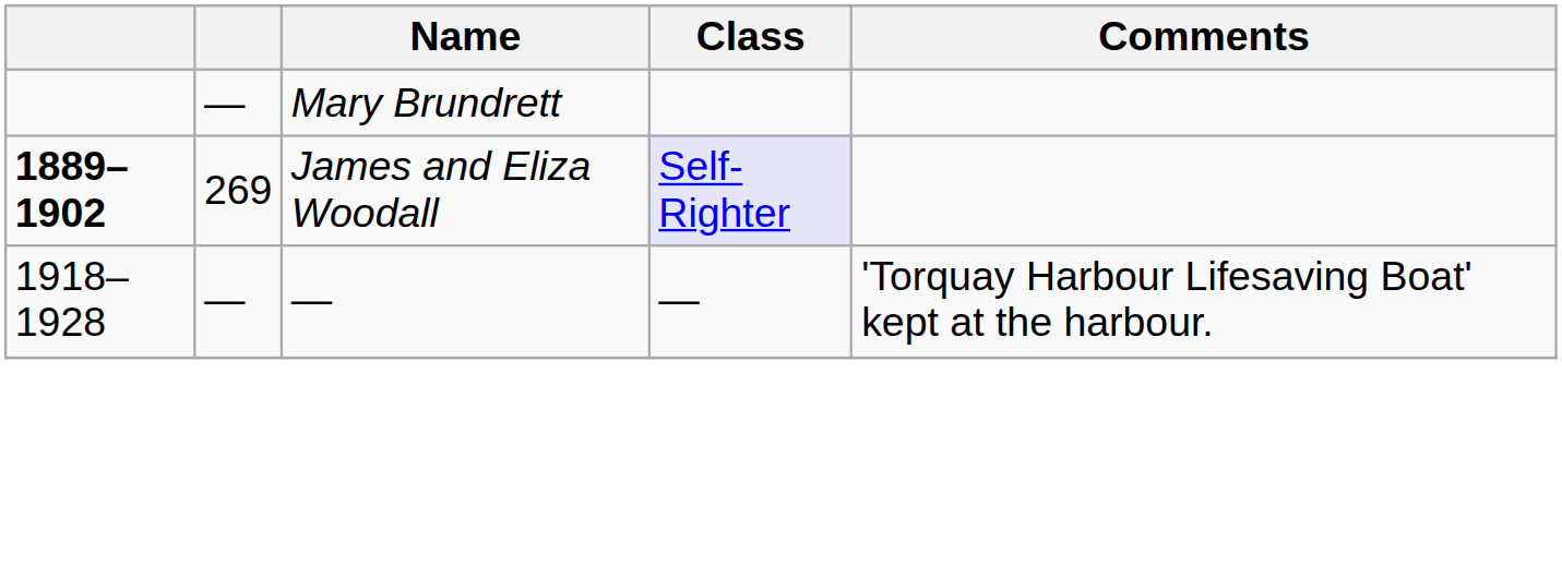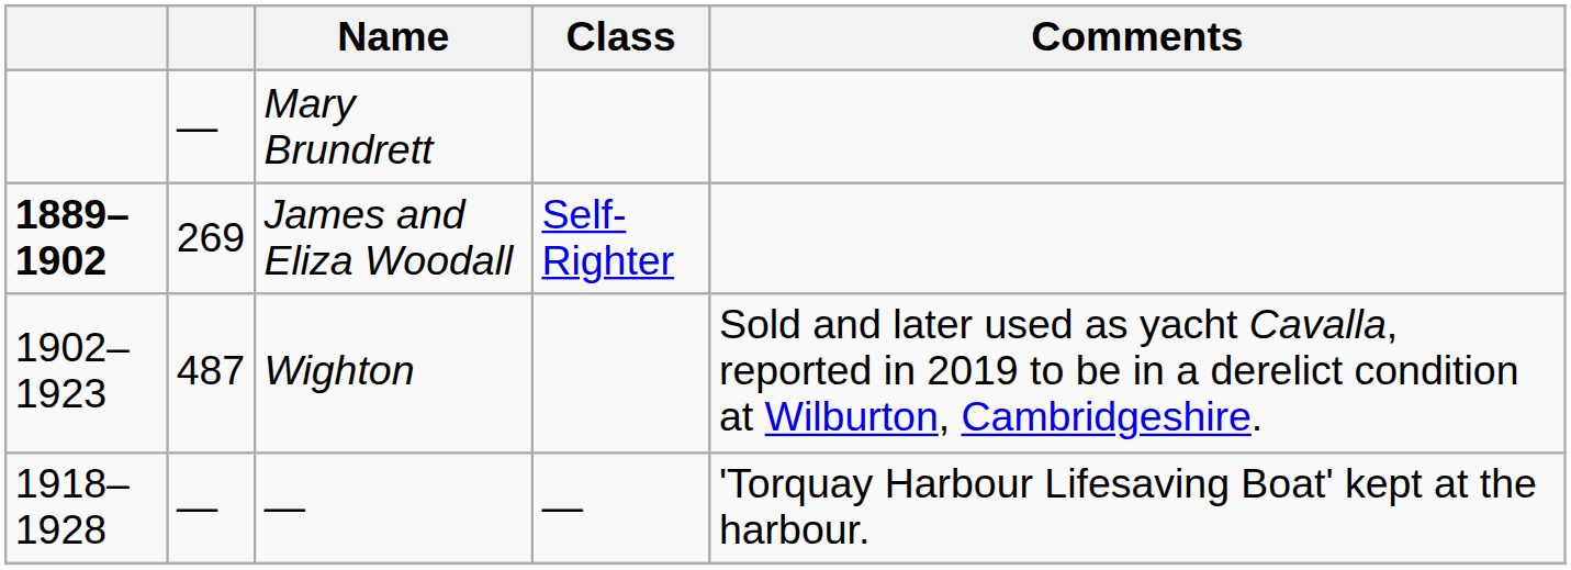 <table class="wikitable">
 <tr>
 <th></th>
 <th></th>
 <th>Name</th>
 <th>Class</th>
 <th>Comments</th>
 </tr>
 <tr>
 <td></td>
 <td>—</td>
 <td><em>Mary Brundrett</em></td>
 <td></td>
 <td></td>
 </tr>
 <tr>
 <td><strong>1889–1902</strong></td>
 <td>269</td>
 <td><em>James and Eliza Woodall</em></td>
-<td style="background: lavender;"><a href='#'>Self-Righter</a></td>
+<td><a href='#'>Self-Righter</a></td>
 <td></td>
+</tr>
+<tr>
+<td>1902–1923</td>
+<td>487</td>
+<td><em>Wighton</em></td>
+<td></td>
+<td>Sold and later used as yacht <em>Cavalla</em>, reported in 2019 to be in a derelict condition at <a href='#'>Wilburton</a>, <a href='#'>Cambridgeshire</a>.</td>
 </tr>
 <tr>
 <td>1918–1928</td>
 <td>—</td>
 <td>—</td>
 <td>—</td>
 <td>'Torquay Harbour Lifesaving Boat' kept at the harbour.</td>
 </tr>
 <tr>
 </tr>
 </table>
